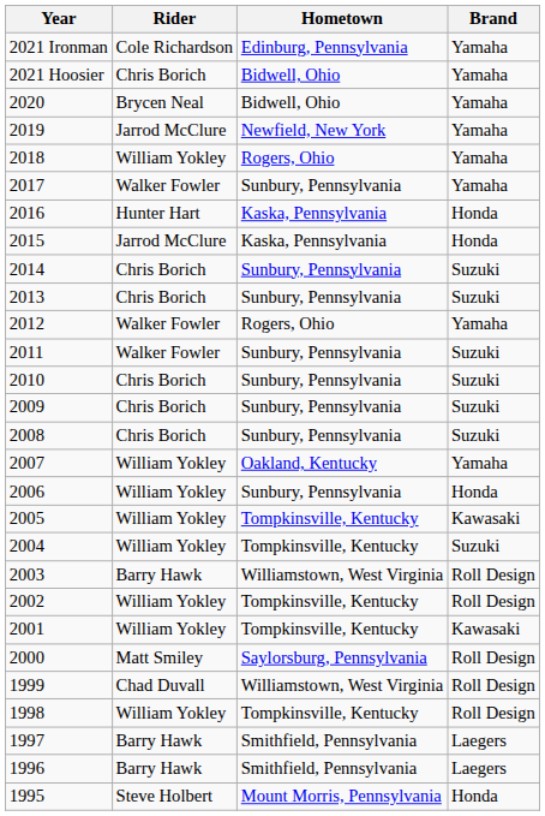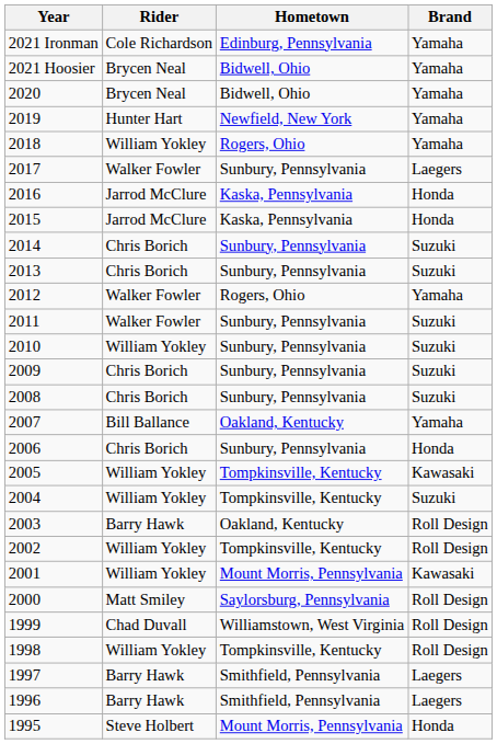 <table class="wikitable">
 <tr>
 <th>Year</th>
 <th>Rider</th>
 <th>Hometown</th>
 <th>Brand</th>
 </tr>
 <tr>
 <td>2021 Ironman</td>
 <td>Cole Richardson</td>
 <td><a href='#'>Edinburg, Pennsylvania</a></td>
 <td>Yamaha</td>
 </tr>
 <tr>
 <td>2021 Hoosier</td>
-<td>Chris Borich</td>
+<td>Brycen Neal</td>
 <td><a href='#'>Bidwell, Ohio</a></td>
 <td>Yamaha</td>
 </tr>
 <tr>
 <td>2020</td>
 <td>Brycen Neal</td>
 <td>Bidwell, Ohio</td>
 <td>Yamaha</td>
 </tr>
 <tr>
 <td>2019</td>
-<td>Jarrod McClure</td>
+<td>Hunter Hart</td>
 <td><a href='#'>Newfield, New York</a></td>
 <td>Yamaha</td>
 </tr>
 <tr>
 <td>2018</td>
 <td>William Yokley</td>
 <td><a href='#'>Rogers, Ohio</a></td>
 <td>Yamaha</td>
 </tr>
 <tr>
 <td>2017</td>
 <td>Walker Fowler</td>
 <td>Sunbury, Pennsylvania</td>
-<td>Yamaha</td>
+<td>Laegers</td>
 </tr>
 <tr>
 <td>2016</td>
-<td>Hunter Hart</td>
+<td>Jarrod McClure</td>
 <td><a href='#'>Kaska, Pennsylvania</a></td>
 <td>Honda</td>
 </tr>
 <tr>
 <td>2015</td>
 <td>Jarrod McClure</td>
 <td>Kaska, Pennsylvania</td>
 <td>Honda</td>
 </tr>
 <tr>
 <td>2014</td>
 <td>Chris Borich</td>
 <td><a href='#'>Sunbury, Pennsylvania</a></td>
 <td>Suzuki</td>
 </tr>
 <tr>
 <td>2013</td>
 <td>Chris Borich</td>
 <td>Sunbury, Pennsylvania</td>
 <td>Suzuki</td>
 </tr>
 <tr>
 <td>2012</td>
 <td>Walker Fowler</td>
 <td>Rogers, Ohio</td>
 <td>Yamaha</td>
 </tr>
 <tr>
 <td>2011</td>
 <td>Walker Fowler</td>
 <td>Sunbury, Pennsylvania</td>
 <td>Suzuki</td>
 </tr>
 <tr>
 <td>2010</td>
-<td>Chris Borich</td>
+<td>William Yokley</td>
 <td>Sunbury, Pennsylvania</td>
 <td>Suzuki</td>
 </tr>
 <tr>
 <td>2009</td>
 <td>Chris Borich</td>
 <td>Sunbury, Pennsylvania</td>
 <td>Suzuki</td>
 </tr>
 <tr>
 <td>2008</td>
 <td>Chris Borich</td>
 <td>Sunbury, Pennsylvania</td>
 <td>Suzuki</td>
 </tr>
 <tr>
 <td>2007</td>
-<td>William Yokley</td>
+<td>Bill Ballance</td>
 <td><a href='#'>Oakland, Kentucky</a></td>
 <td>Yamaha</td>
 </tr>
 <tr>
 <td>2006</td>
-<td>William Yokley</td>
+<td>Chris Borich</td>
 <td>Sunbury, Pennsylvania</td>
 <td>Honda</td>
 </tr>
 <tr>
 <td>2005</td>
 <td>William Yokley</td>
 <td><a href='#'>Tompkinsville, Kentucky</a></td>
 <td>Kawasaki</td>
 </tr>
 <tr>
 <td>2004</td>
 <td>William Yokley</td>
 <td>Tompkinsville, Kentucky</td>
 <td>Suzuki</td>
 </tr>
 <tr>
 <td>2003</td>
 <td>Barry Hawk</td>
-<td>Williamstown, West Virginia</td>
+<td>Oakland, Kentucky</td>
 <td>Roll Design</td>
 </tr>
 <tr>
 <td>2002</td>
 <td>William Yokley</td>
 <td>Tompkinsville, Kentucky</td>
 <td>Roll Design</td>
 </tr>
 <tr>
 <td>2001</td>
 <td>William Yokley</td>
-<td>Tompkinsville, Kentucky</td>
+<td><a href='#'>Mount Morris, Pennsylvania</a></td>
 <td>Kawasaki</td>
 </tr>
 <tr>
 <td>2000</td>
 <td>Matt Smiley</td>
 <td><a href='#'>Saylorsburg, Pennsylvania</a></td>
 <td>Roll Design</td>
 </tr>
 <tr>
 <td>1999</td>
 <td>Chad Duvall</td>
 <td>Williamstown, West Virginia</td>
 <td>Roll Design</td>
 </tr>
 <tr>
 <td>1998</td>
 <td>William Yokley</td>
 <td>Tompkinsville, Kentucky</td>
 <td>Roll Design</td>
 </tr>
 <tr>
 <td>1997</td>
 <td>Barry Hawk</td>
 <td>Smithfield, Pennsylvania</td>
 <td>Laegers</td>
 </tr>
 <tr>
 <td>1996</td>
 <td>Barry Hawk</td>
 <td>Smithfield, Pennsylvania</td>
 <td>Laegers</td>
 </tr>
 <tr>
 <td>1995</td>
 <td>Steve Holbert</td>
 <td><a href='#'>Mount Morris, Pennsylvania</a></td>
 <td>Honda</td>
 </tr>
 </table>
